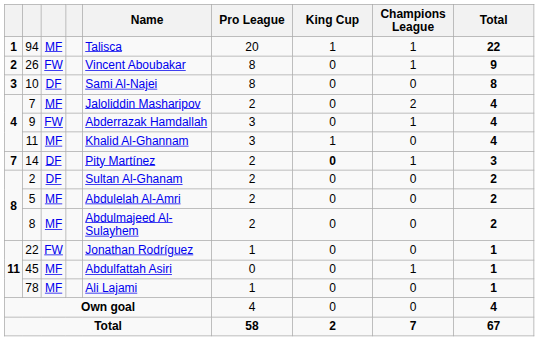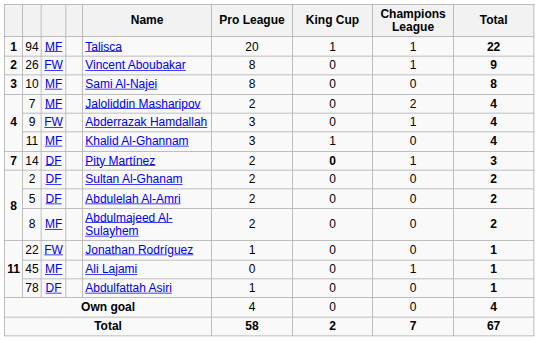 <table class="wikitable" style="text-align:center">
 <tr>
 <th width=15></th>
 <th width=15></th>
 <th width=15></th>
 <th width=15></th>
 <th width=165>Name</th>
 <th width=100>Pro League</th>
 <th width=100>King Cup</th>
 <th width=100>Champions League</th>
 <th width=100>Total</th>
 </tr>
 <tr>
 <td><strong>1</strong></td>
 <td>94</td>
 <td><a href='#'>MF</a></td>
 <td></td>
 <td align=left><a href='#'>Talisca</a></td>
 <td>20</td>
 <td>1</td>
 <td>1</td>
 <td><strong>22</strong></td>
 </tr>
 <tr>
 <td><strong>2</strong></td>
 <td>26</td>
 <td><a href='#'>FW</a></td>
 <td></td>
 <td align=left><a href='#'>Vincent Aboubakar</a></td>
 <td>8</td>
 <td>0</td>
 <td>1</td>
 <td><strong>9</strong></td>
 </tr>
 <tr>
 <td><strong>3</strong></td>
 <td>10</td>
-<td><a href='#'>DF</a></td>
+<td><a href='#'>MF</a></td>
 <td></td>
 <td align=left><a href='#'>Sami Al-Najei</a></td>
 <td>8</td>
 <td>0</td>
 <td>0</td>
 <td><strong>8</strong></td>
 </tr>
 <tr>
 <td rowspan=3><strong>4</strong></td>
 <td>7</td>
 <td><a href='#'>MF</a></td>
 <td></td>
 <td align=left><a href='#'>Jaloliddin Masharipov</a></td>
 <td>2</td>
 <td>0</td>
 <td>2</td>
 <td><strong>4</strong></td>
 </tr>
 <tr>
 <td>9</td>
 <td><a href='#'>FW</a></td>
 <td></td>
 <td align=left><a href='#'>Abderrazak Hamdallah</a></td>
 <td>3</td>
 <td>0</td>
 <td>1</td>
 <td><strong>4</strong></td>
 </tr>
 <tr>
 <td>11</td>
 <td><a href='#'>MF</a></td>
 <td></td>
 <td align=left><a href='#'>Khalid Al-Ghannam</a></td>
 <td>3</td>
 <td>1</td>
 <td>0</td>
 <td><strong>4</strong></td>
 </tr>
 <tr>
 <td><strong>7</strong></td>
 <td>14</td>
 <td><a href='#'>DF</a></td>
 <td></td>
 <td align=left><a href='#'>Pity Martínez</a></td>
 <td>2</td>
 <td><strong>0</strong></td>
 <td>1</td>
 <td><strong>3</strong></td>
 </tr>
 <tr>
 <td rowspan=3><strong>8</strong></td>
 <td>2</td>
 <td><a href='#'>DF</a></td>
 <td></td>
 <td align=left><a href='#'>Sultan Al-Ghanam</a></td>
 <td>2</td>
 <td>0</td>
 <td>0</td>
 <td><strong>2</strong></td>
 </tr>
 <tr>
 <td>5</td>
-<td><a href='#'>MF</a></td>
+<td><a href='#'>DF</a></td>
 <td></td>
 <td align=left><a href='#'>Abdulelah Al-Amri</a></td>
 <td>2</td>
 <td>0</td>
 <td>0</td>
 <td><strong>2</strong></td>
 </tr>
 <tr>
 <td>8</td>
 <td><a href='#'>MF</a></td>
 <td></td>
 <td align=left><a href='#'>Abdulmajeed Al-Sulayhem</a></td>
 <td>2</td>
 <td>0</td>
 <td>0</td>
 <td><strong>2</strong></td>
 </tr>
 <tr>
 <td rowspan=3><strong>11</strong></td>
 <td>22</td>
 <td><a href='#'>FW</a></td>
 <td></td>
 <td align=left><a href='#'>Jonathan Rodríguez</a></td>
 <td>1</td>
 <td>0</td>
 <td>0</td>
 <td><strong>1</strong></td>
 </tr>
 <tr>
 <td>45</td>
 <td><a href='#'>MF</a></td>
 <td></td>
-<td align=left><a href='#'>Abdulfattah Asiri</a></td>
+<td align=left><a href='#'>Ali Lajami</a></td>
 <td>0</td>
 <td>0</td>
 <td>1</td>
 <td><strong>1</strong></td>
 </tr>
 <tr>
 <td>78</td>
-<td><a href='#'>MF</a></td>
+<td><a href='#'>DF</a></td>
 <td></td>
-<td align=left><a href='#'>Ali Lajami</a></td>
+<td align=left><a href='#'>Abdulfattah Asiri</a></td>
 <td>1</td>
 <td>0</td>
 <td>0</td>
 <td><strong>1</strong></td>
 </tr>
 <tr>
 <td colspan=5><strong>Own goal</strong></td>
 <td>4</td>
 <td>0</td>
 <td>0</td>
 <td><strong>4</strong></td>
 </tr>
 <tr>
 <td colspan=5><strong>Total</strong></td>
 <td><strong>58</strong></td>
 <td><strong>2</strong></td>
 <td><strong>7</strong></td>
 <td><strong>67</strong></td>
 </tr>
 </table>
